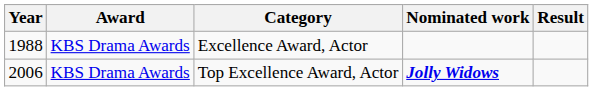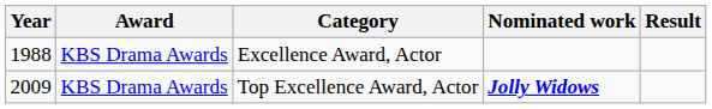 <table class="wikitable">
 <tr>
 <th>Year</th>
 <th>Award</th>
 <th>Category</th>
 <th>Nominated work</th>
 <th>Result</th>
 </tr>
 <tr>
 <td>1988</td>
 <td><a href='#'>KBS Drama Awards</a></td>
 <td>Excellence Award, Actor</td>
 <td></td>
 <td></td>
 </tr>
 <tr>
-<td>2006</td>
+<td>2009</td>
 <td><a href='#'>KBS Drama Awards</a></td>
 <td>Top Excellence Award, Actor</td>
 <td><strong><em><a href='#'>Jolly Widows</a></em></strong></td>
 <td></td>
 </tr>
 </table>
